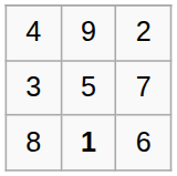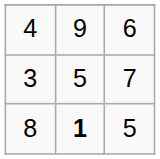 <table class="wikitable" style="margin-left:auto;margin-right:auto;text-align:center;width:6em;height:6em;table-layout:fixed;">
 <tr>
 </tr>
 <tr>
 <td>4</td>
 <td>9</td>
-<td>2</td>
+<td>6</td>
 </tr>
 <tr>
 <td>3</td>
 <td>5</td>
 <td>7</td>
 </tr>
 <tr>
 <td>8</td>
 <td><strong>1</strong></td>
-<td>6</td>
+<td>5</td>
 </tr>
 </table>
